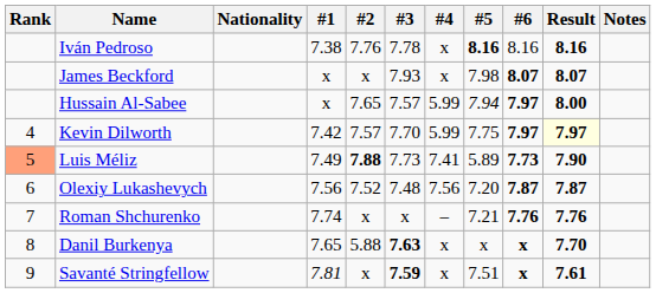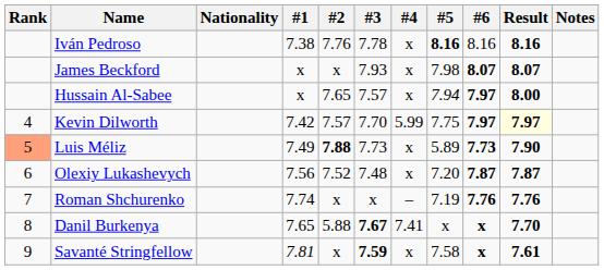 <table class="wikitable sortable" style="text-align:center">
 <tr>
 <th>Rank</th>
 <th>Name</th>
 <th>Nationality</th>
 <th>#1</th>
 <th>#2</th>
 <th>#3</th>
 <th>#4</th>
 <th>#5</th>
 <th>#6</th>
 <th>Result</th>
 <th>Notes</th>
 </tr>
 <tr>
 <td></td>
 <td align=left><a href='#'>Iván Pedroso</a></td>
 <td align=left></td>
 <td>7.38</td>
 <td>7.76</td>
 <td>7.78</td>
 <td>x</td>
 <td><strong>8.16</strong></td>
 <td>8.16</td>
 <td><strong>8.16</strong></td>
 <td></td>
 </tr>
 <tr>
 <td></td>
 <td align=left><a href='#'>James Beckford</a></td>
 <td align=left></td>
 <td>x</td>
 <td>x</td>
 <td>7.93</td>
 <td>x</td>
 <td>7.98</td>
 <td><strong>8.07</strong></td>
 <td><strong>8.07</strong></td>
 <td></td>
 </tr>
 <tr>
 <td></td>
 <td align=left><a href='#'>Hussain Al-Sabee</a></td>
 <td align=left></td>
 <td>x</td>
 <td>7.65</td>
 <td>7.57</td>
-<td>5.99</td>
+<td>x</td>
 <td><em>7.94</em></td>
 <td><strong>7.97</strong></td>
 <td><strong>8.00</strong></td>
 <td></td>
 </tr>
 <tr>
 <td>4</td>
 <td align=left><a href='#'>Kevin Dilworth</a></td>
 <td align=left></td>
 <td>7.42</td>
 <td>7.57</td>
 <td>7.70</td>
 <td>5.99</td>
 <td>7.75</td>
 <td><strong>7.97</strong></td>
 <td style="background: lightyellow;"><strong>7.97</strong></td>
 <td></td>
 </tr>
 <tr>
 <td style="background: lightsalmon;">5</td>
 <td align=left><a href='#'>Luis Méliz</a></td>
 <td align=left></td>
 <td>7.49</td>
 <td><strong>7.88</strong></td>
 <td>7.73</td>
-<td>7.41</td>
+<td>x</td>
 <td>5.89</td>
 <td><strong>7.73</strong></td>
 <td><strong>7.90</strong></td>
 <td></td>
 </tr>
 <tr>
 <td>6</td>
 <td align=left><a href='#'>Olexiy Lukashevych</a></td>
 <td align=left></td>
 <td>7.56</td>
 <td>7.52</td>
 <td>7.48</td>
-<td>7.56</td>
+<td>x</td>
 <td>7.20</td>
 <td><strong>7.87</strong></td>
 <td><strong>7.87</strong></td>
 <td></td>
 </tr>
 <tr>
 <td>7</td>
 <td align=left><a href='#'>Roman Shchurenko</a></td>
 <td align=left></td>
 <td>7.74</td>
 <td>x</td>
 <td>x</td>
 <td>–</td>
-<td>7.21</td>
+<td>7.19</td>
 <td><strong>7.76</strong></td>
 <td><strong>7.76</strong></td>
 <td></td>
 </tr>
 <tr>
 <td>8</td>
 <td align=left><a href='#'>Danil Burkenya</a></td>
 <td align=left></td>
 <td>7.65</td>
 <td>5.88</td>
-<td><strong>7.63</strong></td>
-<td>x</td>
+<td><strong>7.67</strong></td>
+<td>7.41</td>
 <td>x</td>
 <td><strong>x</strong></td>
 <td><strong>7.70</strong></td>
 <td></td>
 </tr>
 <tr>
 <td>9</td>
 <td align=left><a href='#'>Savanté Stringfellow</a></td>
 <td align=left></td>
 <td><em>7.81</em></td>
 <td>x</td>
 <td><strong>7.59</strong></td>
 <td>x</td>
-<td>7.51</td>
+<td>7.58</td>
 <td><strong>x</strong></td>
 <td><strong>7.61</strong></td>
 <td></td>
 </tr>
 </table>
